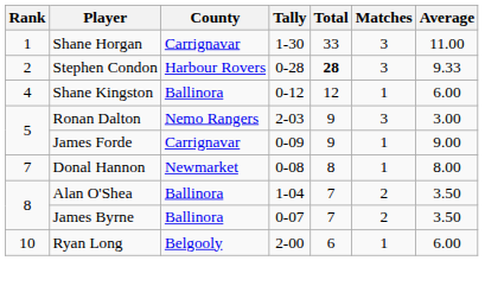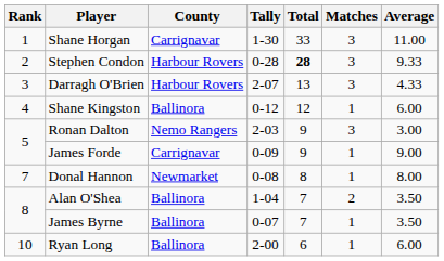 <table class="wikitable">
 <tr>
 <th>Rank</th>
 <th>Player</th>
 <th>County</th>
 <th>Tally</th>
 <th>Total</th>
 <th>Matches</th>
 <th>Average</th>
 </tr>
 <tr>
 <td rowspan=1 align=center>1</td>
 <td>Shane Horgan</td>
 <td><a href='#'>Carrignavar</a></td>
 <td align=center>1-30</td>
 <td align=center>33</td>
 <td align=center>3</td>
 <td align=center>11.00</td>
 </tr>
 <tr>
 <td rowspan=1 align=center>2</td>
 <td>Stephen Condon</td>
 <td><a href='#'>Harbour Rovers</a></td>
 <td align=center>0-28</td>
 <td align=center><strong>28</strong></td>
 <td align=center>3</td>
 <td align=center>9.33</td>
+</tr>
+<tr>
+<td rowspan=1 align=center>3</td>
+<td>Darragh O'Brien</td>
+<td><a href='#'>Harbour Rovers</a></td>
+<td align=center>2-07</td>
+<td align=center>13</td>
+<td align=center>3</td>
+<td align=center>4.33</td>
 </tr>
 <tr>
 <td rowspan=1 align=center>4</td>
 <td>Shane Kingston</td>
 <td><a href='#'>Ballinora</a></td>
 <td align=center>0-12</td>
 <td align=center>12</td>
 <td align=center>1</td>
 <td align=center>6.00</td>
 </tr>
 <tr>
 <td rowspan=2 align=center>5</td>
 <td>Ronan Dalton</td>
 <td><a href='#'>Nemo Rangers</a></td>
 <td align=center>2-03</td>
 <td align=center>9</td>
 <td align=center>3</td>
 <td align=center>3.00</td>
 </tr>
 <tr>
 <td>James Forde</td>
 <td><a href='#'>Carrignavar</a></td>
 <td align=center>0-09</td>
 <td align=center>9</td>
 <td align=center>1</td>
 <td align=center>9.00</td>
 </tr>
 <tr>
 <td rowspan=1 align=center>7</td>
 <td>Donal Hannon</td>
 <td><a href='#'>Newmarket</a></td>
 <td align=center>0-08</td>
 <td align=center>8</td>
 <td align=center>1</td>
 <td align=center>8.00</td>
 </tr>
 <tr>
 <td rowspan=2 align=center>8</td>
 <td>Alan O'Shea</td>
 <td><a href='#'>Ballinora</a></td>
 <td align=center>1-04</td>
 <td align=center>7</td>
 <td align=center>2</td>
 <td align=center>3.50</td>
 </tr>
 <tr>
 <td>James Byrne</td>
 <td><a href='#'>Ballinora</a></td>
 <td align=center>0-07</td>
 <td align=center>7</td>
-<td align=center>2</td>
+<td align=center>1</td>
 <td align=center>3.50</td>
 </tr>
 <tr>
 <td rowspan=1 align=center>10</td>
 <td>Ryan Long</td>
-<td><a href='#'>Belgooly</a></td>
+<td><a href='#'>Ballinora</a></td>
 <td align=center>2-00</td>
 <td align=center>6</td>
 <td align=center>1</td>
 <td align=center>6.00</td>
 </tr>
 </table>
